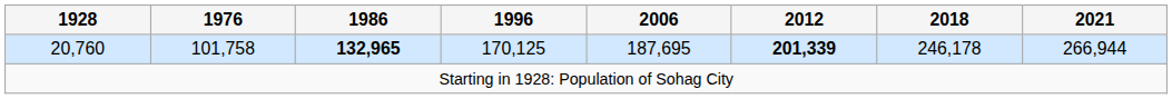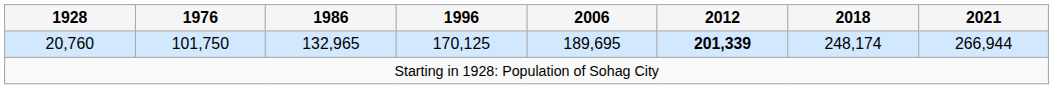 <table class="wikitable" border="1" style="font-size:90%;width:60%;border:0;text-align:center;line-height:120%;">
 <tr>
 <th style="background:#f5f5f5; width:11%; color:black;">1928</th>
 <th style="background:#f5f5f5; width:11%; color:black;">1976</th>
 <th style="background:#f5f5f5; width:11%; color:black;">1986</th>
 <th style="background:#f5f5f5; width:11%; color:black;">1996</th>
 <th style="background:#f5f5f5; width:11%; color:black;">2006</th>
 <th style="background:#f5f5f5; width:11%; color:black;">2012</th>
 <th style="background:#f5f5f5; width:11%; color:black;">2018</th>
 <th style="background:#f5f5f5; width:11%; color:black;">2021</th>
 </tr>
 <tr>
 <td style="background:#d1e8ff; color:black;">20,760</td>
-<td style="background:#d1e8ff; color:black;">101,758</td>
-<td style="background:#d1e8ff; color:black;"><strong>132,965</strong></td>
+<td style="background:#d1e8ff; color:black;">101,750</td>
+<td style="background:#d1e8ff; color:black;">132,965</td>
 <td style="background:#d1e8ff; color:black;">170,125</td>
-<td style="background:#d1e8ff; color:black;">187,695</td>
+<td style="background:#d1e8ff; color:black;">189,695</td>
 <td style="background:#d1e8ff; color:black;"><strong>201,339</strong></td>
-<td style="background:#d1e8ff; color:black;">246,178</td>
+<td style="background:#d1e8ff; color:black;">248,174</td>
 <td style="background:#d1e8ff; color:black;">266,944</td>
 </tr>
 <tr>
 <td colspan="9" style="text-align:center;font-size:90%;">Starting in 1928: Population of Sohag City</td>
 </tr>
 </table>
